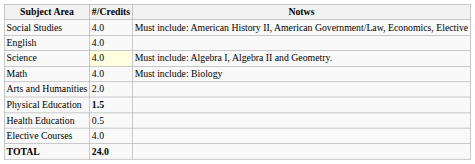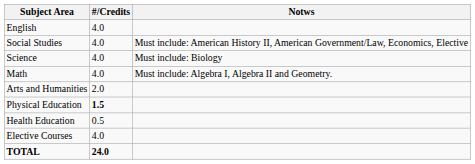 <table class="wikitable">
 <tr>
 <th>Subject Area</th>
 <th>#/Credits</th>
 <th>Notws</th>
 </tr>
 <tr>
+<td>English</td>
+<td>4.0</td>
+<td></td>
+</tr>
+<tr>
 <td>Social Studies</td>
 <td>4.0</td>
 <td>Must include: American History II, American Government/Law, Economics, Elective</td>
 </tr>
 <tr>
-<td>English</td>
+<td>Science</td>
 <td>4.0</td>
-<td></td>
-</tr>
-<tr>
-<td>Science</td>
-<td style="background: lightyellow;">4.0</td>
-<td>Must include: Algebra I, Algebra II and Geometry.</td>
+<td>Must include: Biology</td>
 </tr>
 <tr>
 <td>Math</td>
 <td>4.0</td>
-<td>Must include: Biology</td>
+<td>Must include: Algebra I, Algebra II and Geometry.</td>
 </tr>
 <tr>
 <td>Arts and Humanities</td>
 <td>2.0</td>
 <td></td>
 </tr>
 <tr>
 <td>Physical Education</td>
 <td><strong>1.5</strong></td>
 <td></td>
 </tr>
 <tr>
 <td>Health Education</td>
 <td>0.5</td>
 <td></td>
 </tr>
 <tr>
 <td>Elective Courses</td>
 <td>4.0</td>
 <td></td>
 </tr>
 <tr>
 <td><strong>TOTAL</strong></td>
 <td><strong>24.0</strong></td>
 </tr>
 </table>
